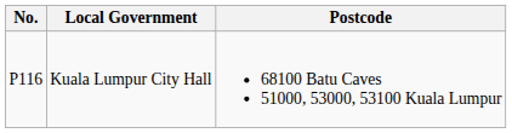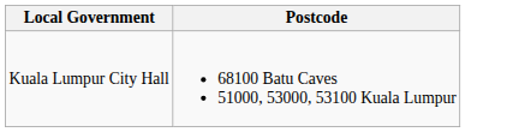 <table class="wikitable">
 <tr>
-<th>No.</th>
 <th>Local Government</th>
 <th>Postcode</th>
 </tr>
 <tr>
-<td>P116</td>
 <td>Kuala Lumpur City Hall</td>
 <td><br><ul><li>68100 Batu Caves</li><li>51000, 53000, 53100 Kuala Lumpur</li></ul></td>
 </tr>
 </table>
